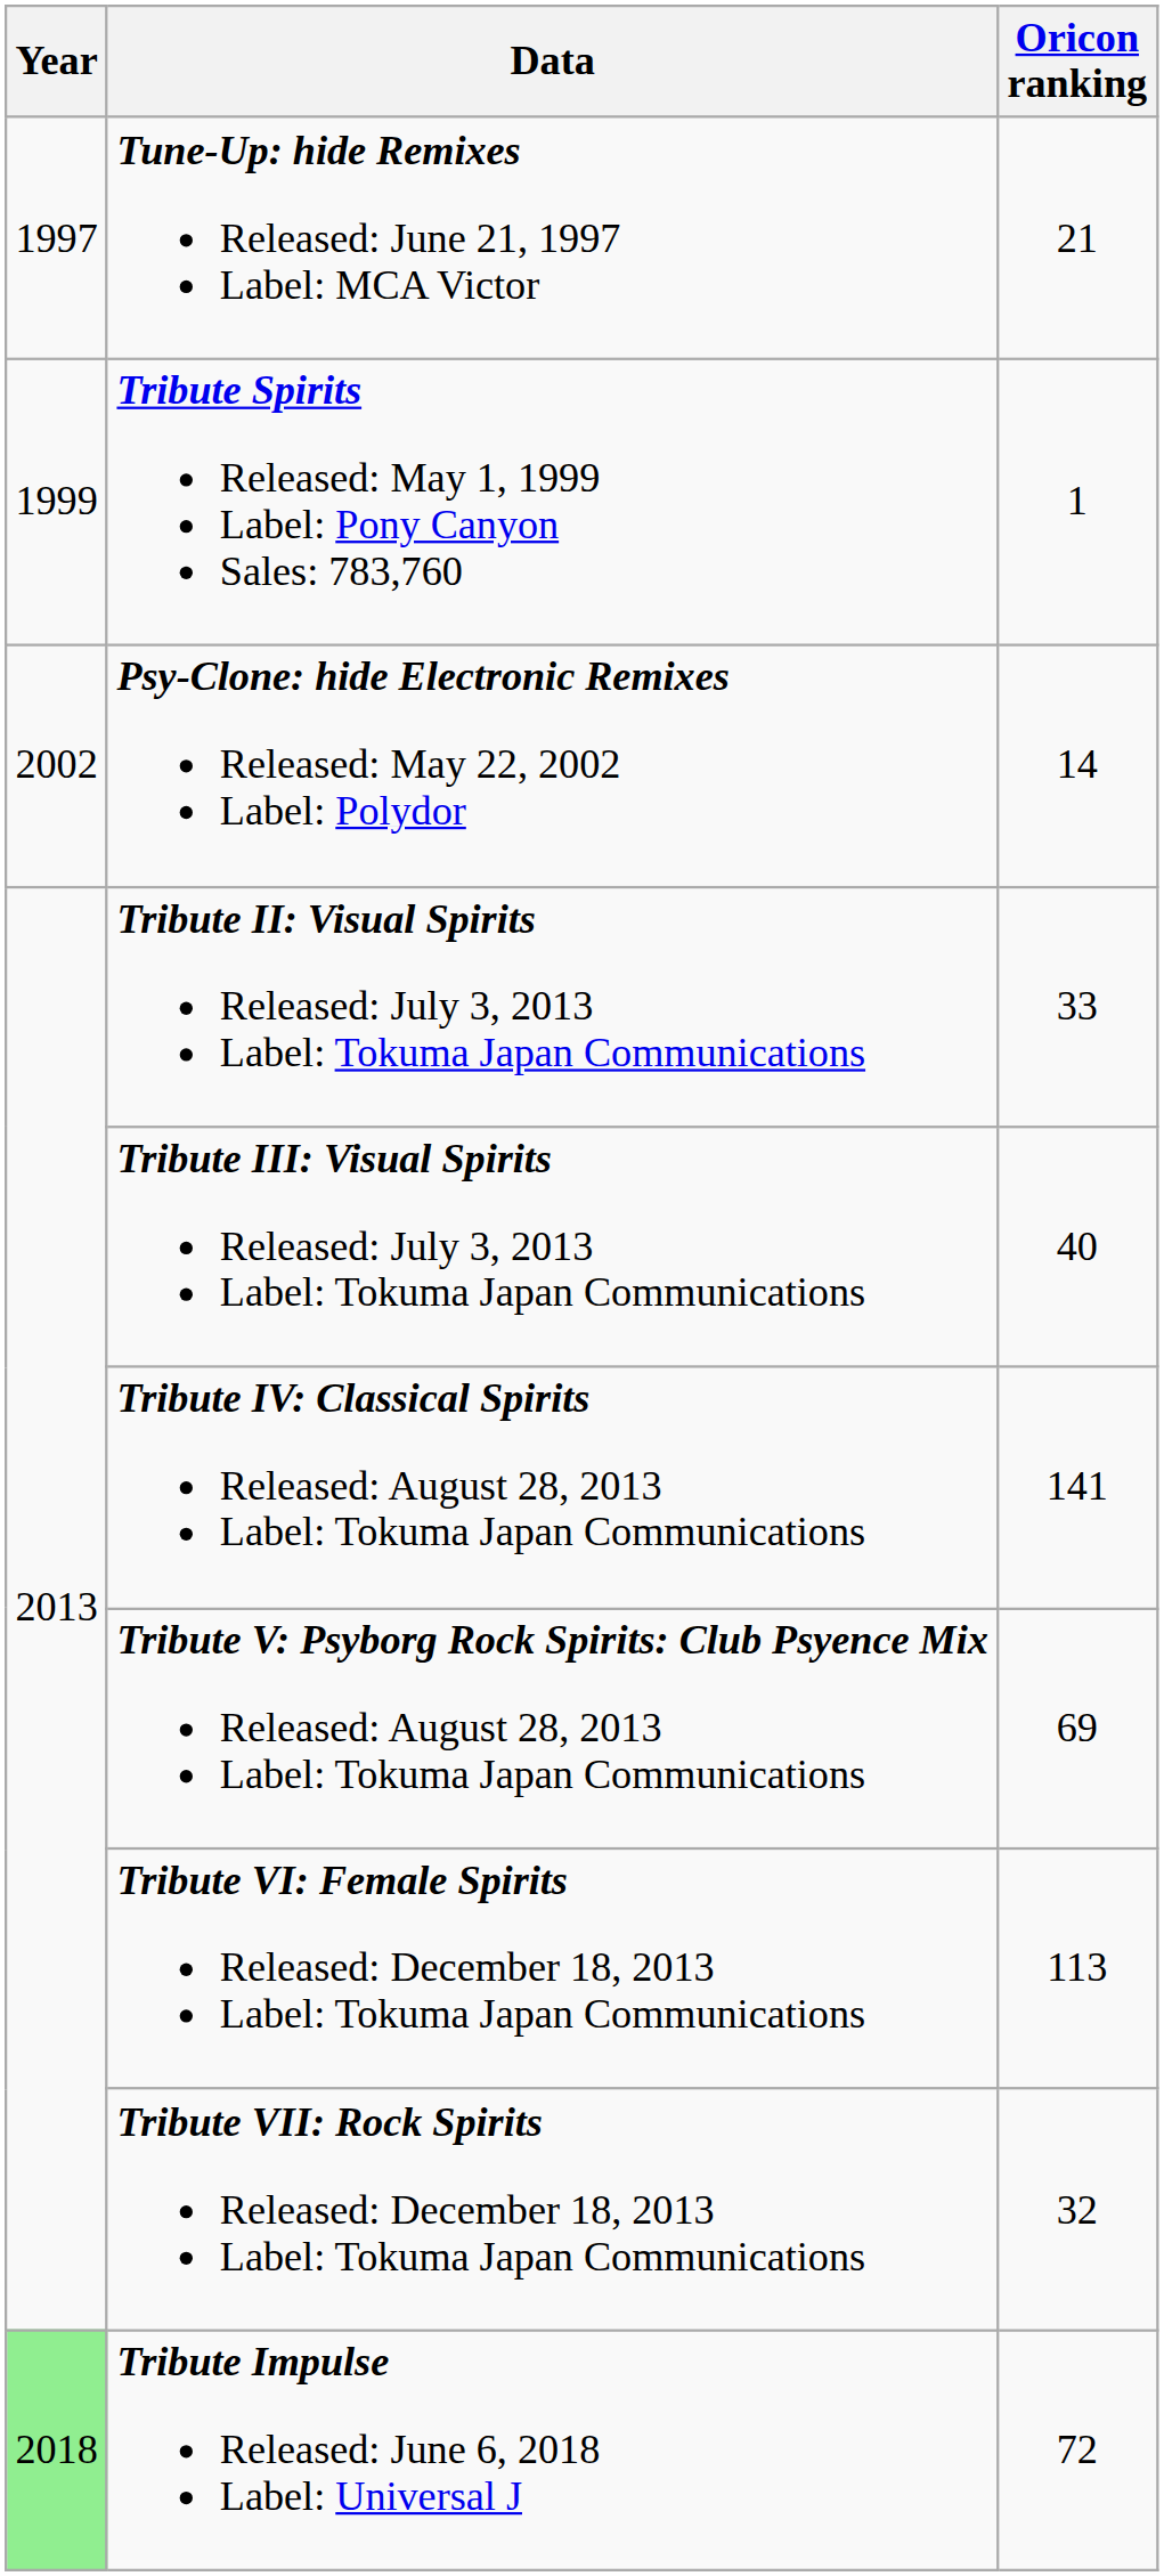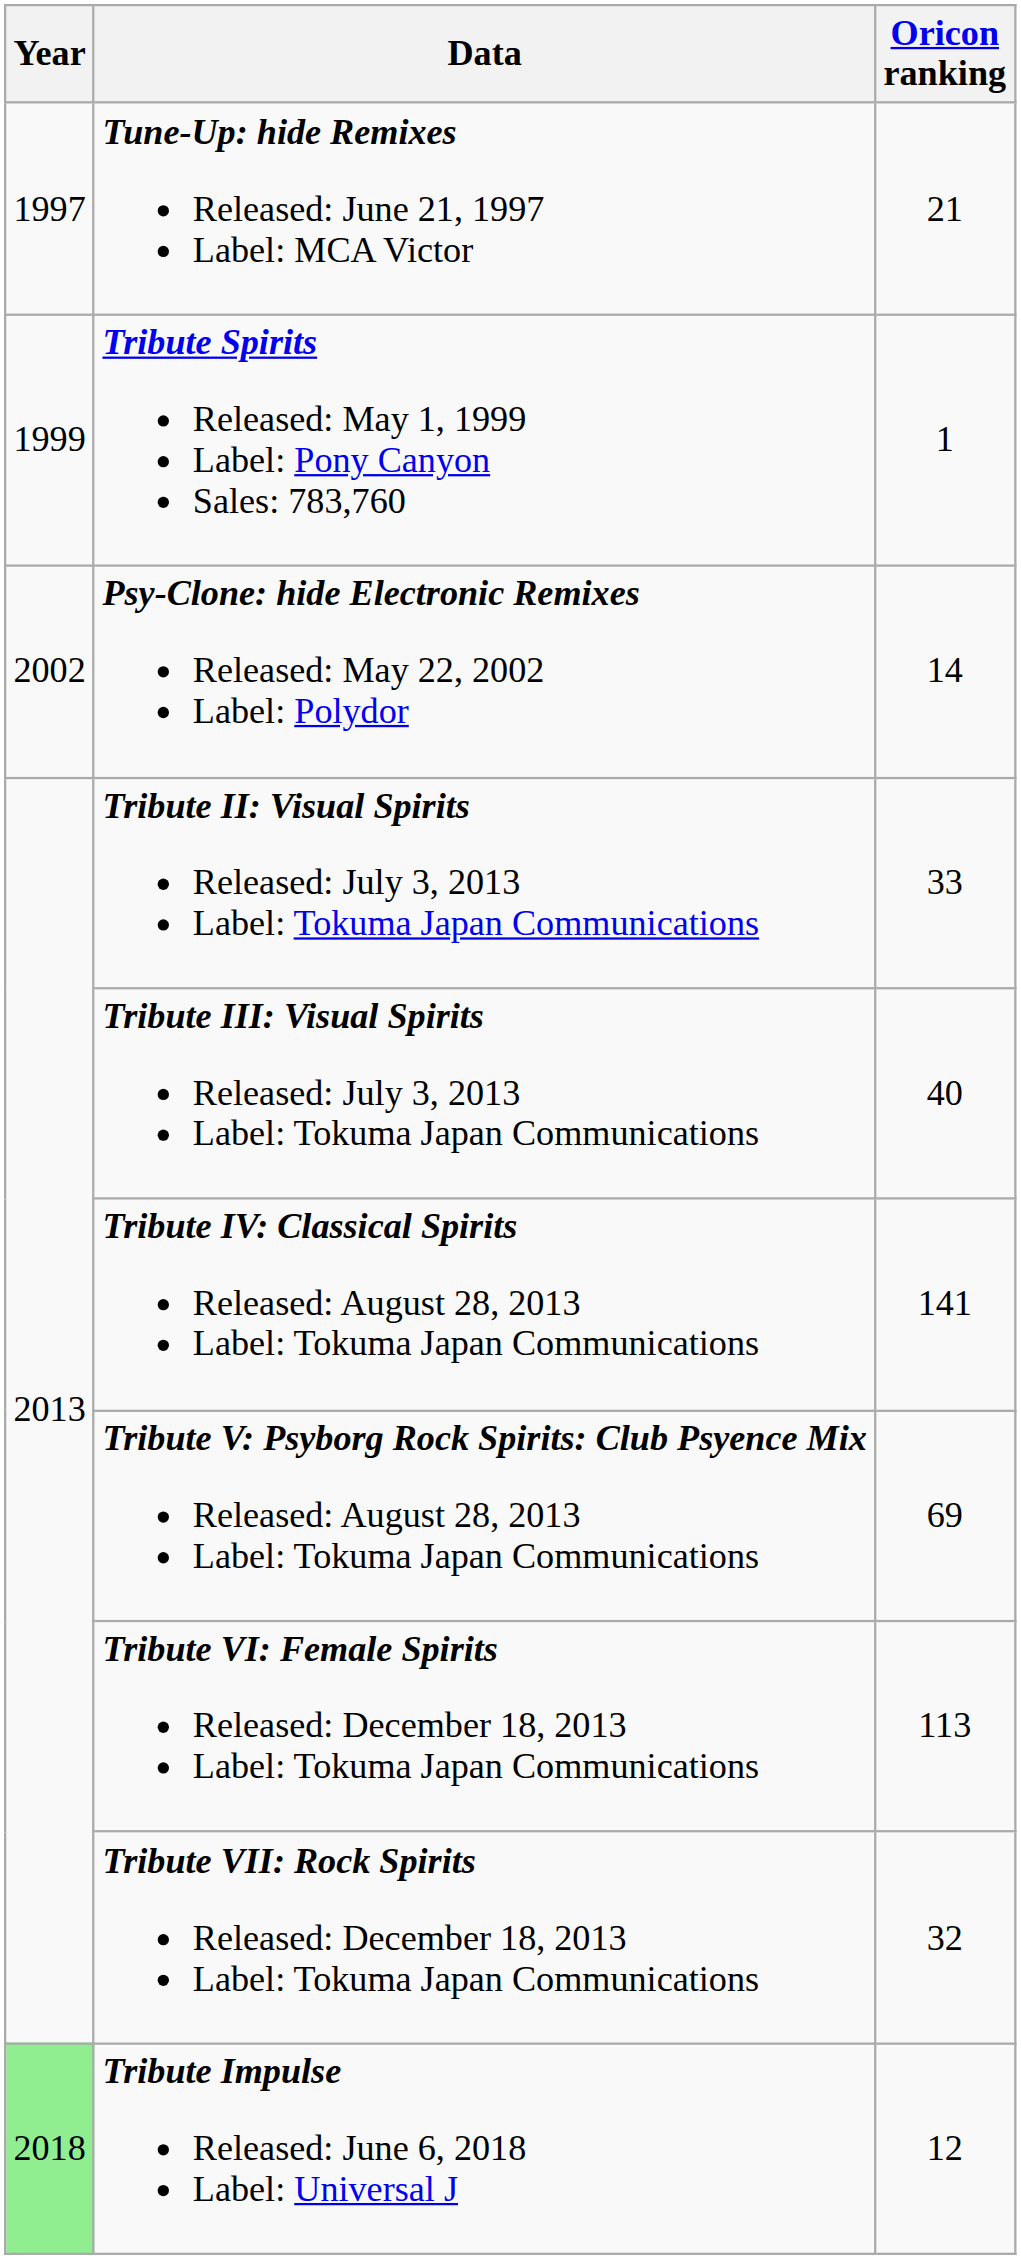 <table class="wikitable">
 <tr>
 <th>Year</th>
 <th>Data</th>
 <th><a href='#'>Oricon</a><br>ranking</th>
 </tr>
 <tr>
 <td>1997</td>
 <td><strong><em>Tune-Up: hide Remixes</em></strong><br><ul><li>Released: June 21, 1997</li><li>Label: MCA Victor</li></ul></td>
 <td style="text-align:center;">21</td>
 </tr>
 <tr>
 <td>1999</td>
 <td><strong><em><a href='#'>Tribute Spirits</a></em></strong><br><ul><li>Released: May 1, 1999</li><li>Label: <a href='#'>Pony Canyon</a></li><li>Sales: 783,760</li></ul></td>
 <td style="text-align:center;">1</td>
 </tr>
 <tr>
 <td>2002</td>
 <td><strong><em>Psy-Clone: hide Electronic Remixes</em></strong><br><ul><li>Released: May 22, 2002</li><li>Label: <a href='#'>Polydor</a></li></ul></td>
 <td style="text-align:center;">14</td>
 </tr>
 <tr>
 <td rowspan="6">2013</td>
 <td><strong><em>Tribute II: Visual Spirits</em></strong><br><ul><li>Released: July 3, 2013</li><li>Label: <a href='#'>Tokuma Japan Communications</a></li></ul></td>
 <td style="text-align:center;">33</td>
 </tr>
 <tr>
 <td><strong><em>Tribute III: Visual Spirits</em></strong><br><ul><li>Released: July 3, 2013</li><li>Label: Tokuma Japan Communications</li></ul></td>
 <td style="text-align:center;">40</td>
 </tr>
 <tr>
 <td><strong><em>Tribute IV: Classical Spirits</em></strong><br><ul><li>Released: August 28, 2013</li><li>Label: Tokuma Japan Communications</li></ul></td>
 <td style="text-align:center;">141</td>
 </tr>
 <tr>
 <td><strong><em>Tribute V: Psyborg Rock Spirits: Club Psyence Mix</em></strong><br><ul><li>Released: August 28, 2013</li><li>Label: Tokuma Japan Communications</li></ul></td>
 <td style="text-align:center;">69</td>
 </tr>
 <tr>
 <td><strong><em>Tribute VI: Female Spirits</em></strong><br><ul><li>Released: December 18, 2013</li><li>Label: Tokuma Japan Communications</li></ul></td>
 <td style="text-align:center;">113</td>
 </tr>
 <tr>
 <td><strong><em>Tribute VII: Rock Spirits</em></strong><br><ul><li>Released: December 18, 2013</li><li>Label: Tokuma Japan Communications</li></ul></td>
 <td style="text-align:center;">32</td>
 </tr>
 <tr>
 <td style="background: lightgreen;">2018</td>
 <td><strong><em>Tribute Impulse</em></strong><br><ul><li>Released: June 6, 2018</li><li>Label: <a href='#'>Universal J</a></li></ul></td>
-<td style="text-align:center;">72</td>
+<td style="text-align:center;">12</td>
 </tr>
 </table>
